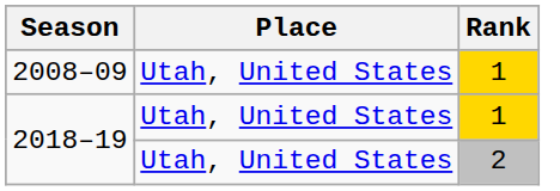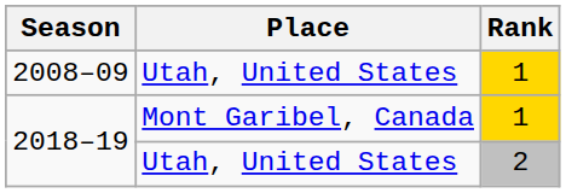 <table class="wikitable sortable" style="text-align:center;">
 <tr>
 <th>Season</th>
 <th>Place</th>
 <th>Rank</th>
 </tr>
 <tr>
 <td>2008–09</td>
 <td style="text-align:left;"> <a href='#'>Utah</a>, <a href='#'>United States</a></td>
 <td bgcolor=gold>1</td>
 </tr>
 <tr>
 <td rowspan="2">2018–19</td>
-<td style="text-align:left;"> <a href='#'>Utah</a>, <a href='#'>United States</a></td>
+<td style="text-align:left;"> <a href='#'>Mont Garibel</a>, <a href='#'>Canada</a></td>
 <td bgcolor=gold>1</td>
 </tr>
 <tr>
 <td style="text-align:left;"> <a href='#'>Utah</a>, <a href='#'>United States</a></td>
 <td bgcolor=silver>2</td>
 </tr>
 </table>
